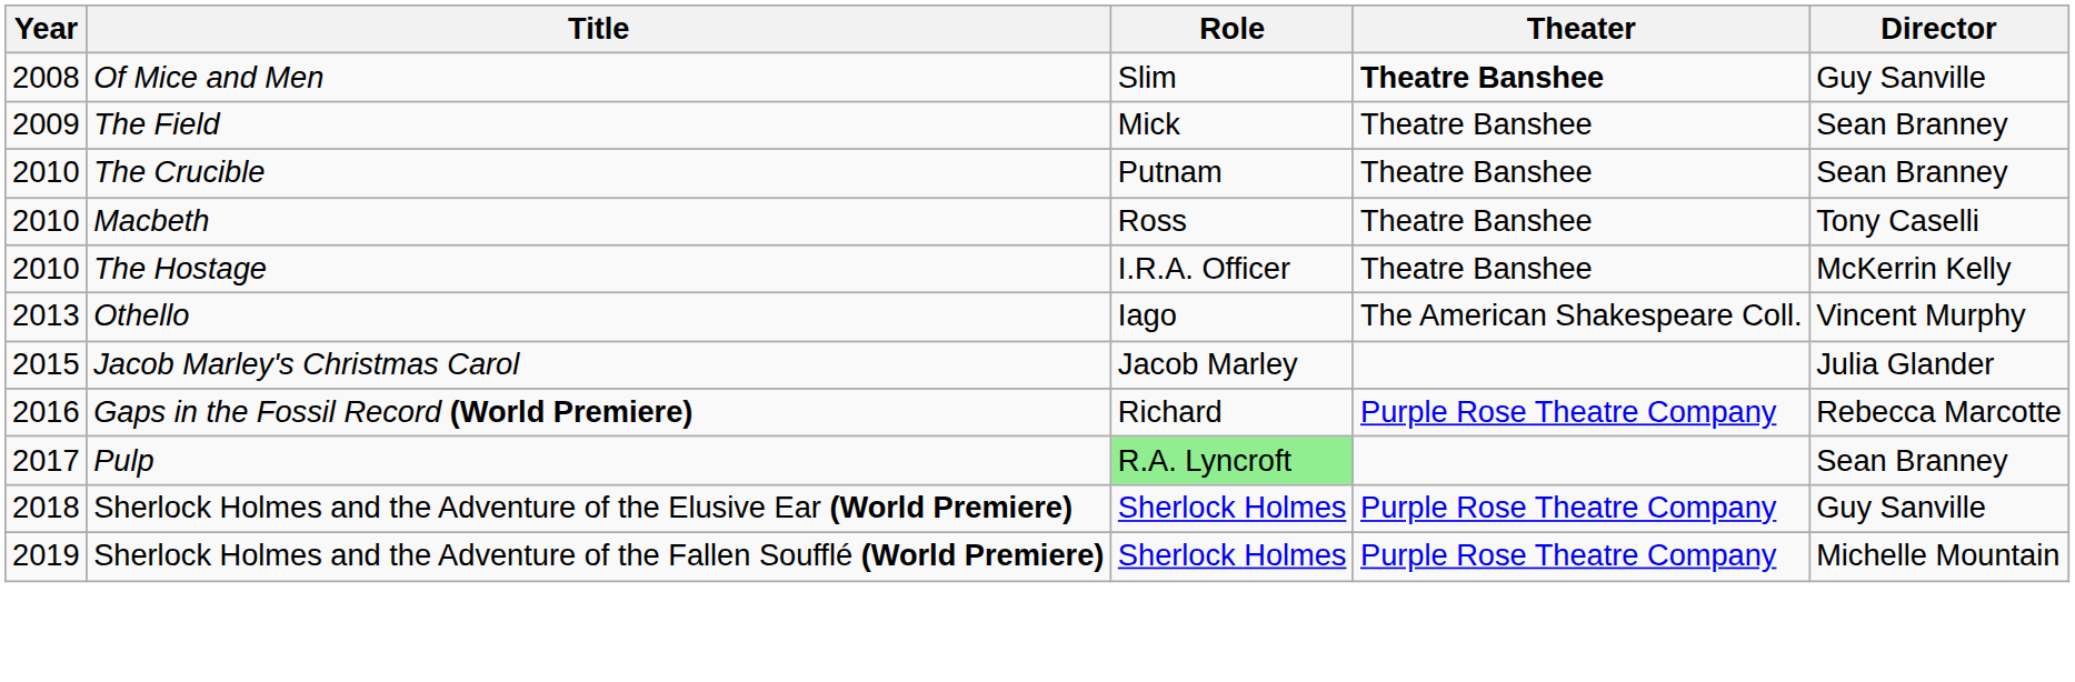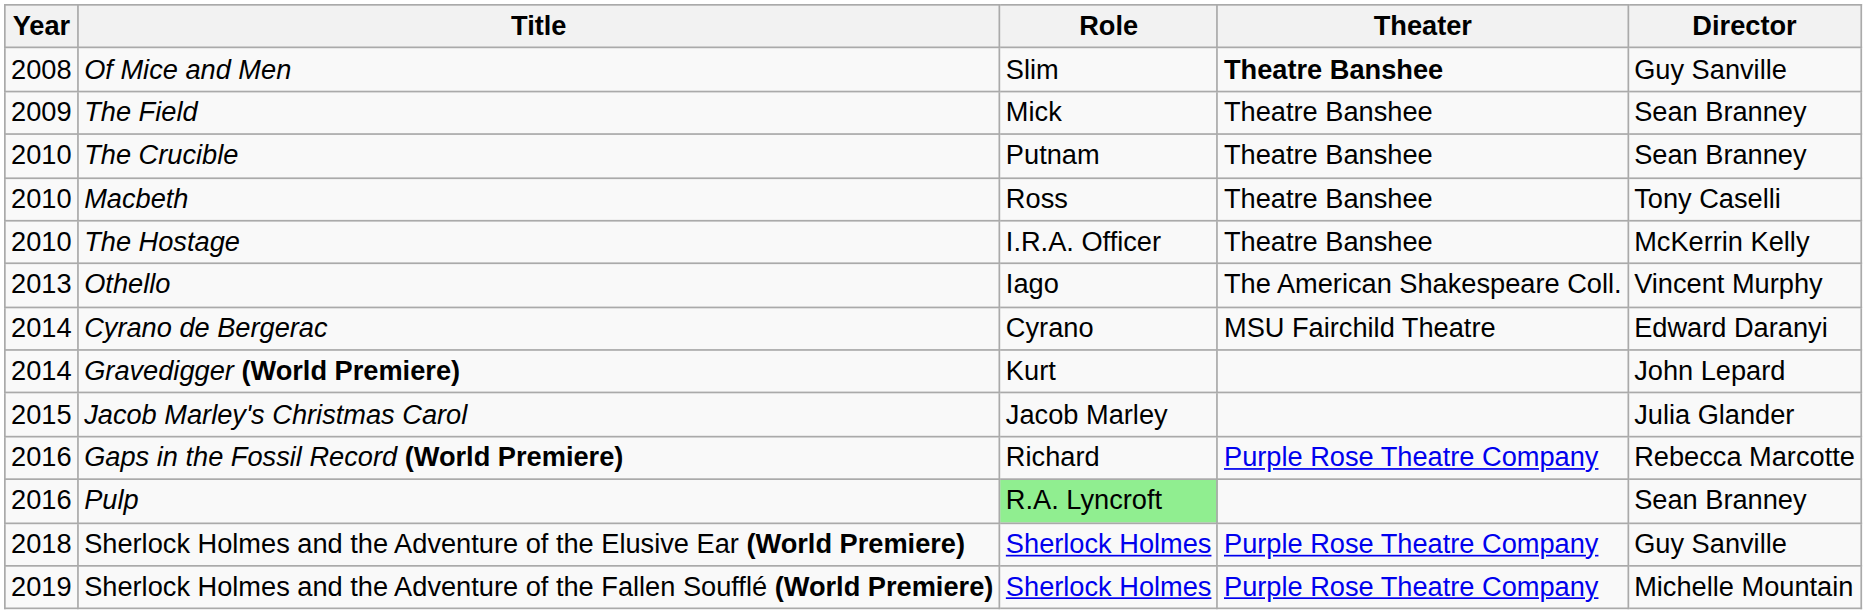 <table class="wikitable">
 <tr>
 <th>Year</th>
 <th>Title</th>
 <th>Role</th>
 <th>Theater</th>
 <th>Director</th>
 </tr>
 <tr>
 <td>2008</td>
 <td><em>Of Mice and Men</em></td>
 <td>Slim</td>
 <td><strong>Theatre Banshee</strong></td>
 <td>Guy Sanville</td>
 </tr>
 <tr>
 <td>2009</td>
 <td><em>The Field</em></td>
 <td>Mick</td>
 <td>Theatre Banshee</td>
 <td>Sean Branney</td>
 </tr>
 <tr>
 <td>2010</td>
 <td><em>The Crucible</em></td>
 <td>Putnam</td>
 <td>Theatre Banshee</td>
 <td>Sean Branney</td>
 </tr>
 <tr>
 <td>2010</td>
 <td><em>Macbeth</em></td>
 <td>Ross</td>
 <td>Theatre Banshee</td>
 <td>Tony Caselli</td>
 </tr>
 <tr>
 <td>2010</td>
 <td><em>The Hostage</em></td>
 <td>I.R.A. Officer</td>
 <td>Theatre Banshee</td>
 <td>McKerrin Kelly</td>
 </tr>
 <tr>
 <td>2013</td>
 <td><em>Othello</em></td>
 <td>Iago</td>
 <td>The American Shakespeare Coll.</td>
 <td>Vincent Murphy</td>
 </tr>
 <tr>
+<td>2014</td>
+<td><em>Cyrano de Bergerac</em></td>
+<td>Cyrano</td>
+<td>MSU Fairchild Theatre</td>
+<td>Edward Daranyi</td>
+</tr>
+<tr>
+<td>2014</td>
+<td><em>Gravedigger</em> <strong>(World Premiere)</strong></td>
+<td>Kurt</td>
+<td></td>
+<td>John Lepard</td>
+</tr>
+<tr>
 <td>2015</td>
 <td><em>Jacob Marley's Christmas Carol</em></td>
 <td>Jacob Marley</td>
 <td></td>
 <td>Julia Glander</td>
 </tr>
 <tr>
 <td>2016</td>
 <td><em>Gaps in the Fossil Record</em> <strong>(World Premiere)</strong></td>
 <td>Richard</td>
 <td><a href='#'>Purple Rose Theatre Company</a></td>
 <td>Rebecca Marcotte</td>
 </tr>
 <tr>
-<td>2017</td>
+<td>2016</td>
 <td><em>Pulp</em></td>
 <td style="background: lightgreen;">R.A. Lyncroft</td>
 <td></td>
 <td>Sean Branney</td>
 </tr>
 <tr>
 <td>2018</td>
 <td>Sherlock Holmes and the Adventure of the Elusive Ear <strong>(World Premiere)</strong></td>
 <td><a href='#'>Sherlock Holmes</a></td>
 <td><a href='#'>Purple Rose Theatre Company</a></td>
 <td>Guy Sanville</td>
 </tr>
 <tr>
 <td>2019</td>
 <td>Sherlock Holmes and the Adventure of the Fallen Soufflé <strong>(World Premiere)</strong></td>
 <td><a href='#'>Sherlock Holmes</a></td>
 <td><a href='#'>Purple Rose Theatre Company</a></td>
 <td>Michelle Mountain</td>
 </tr>
 </table>
